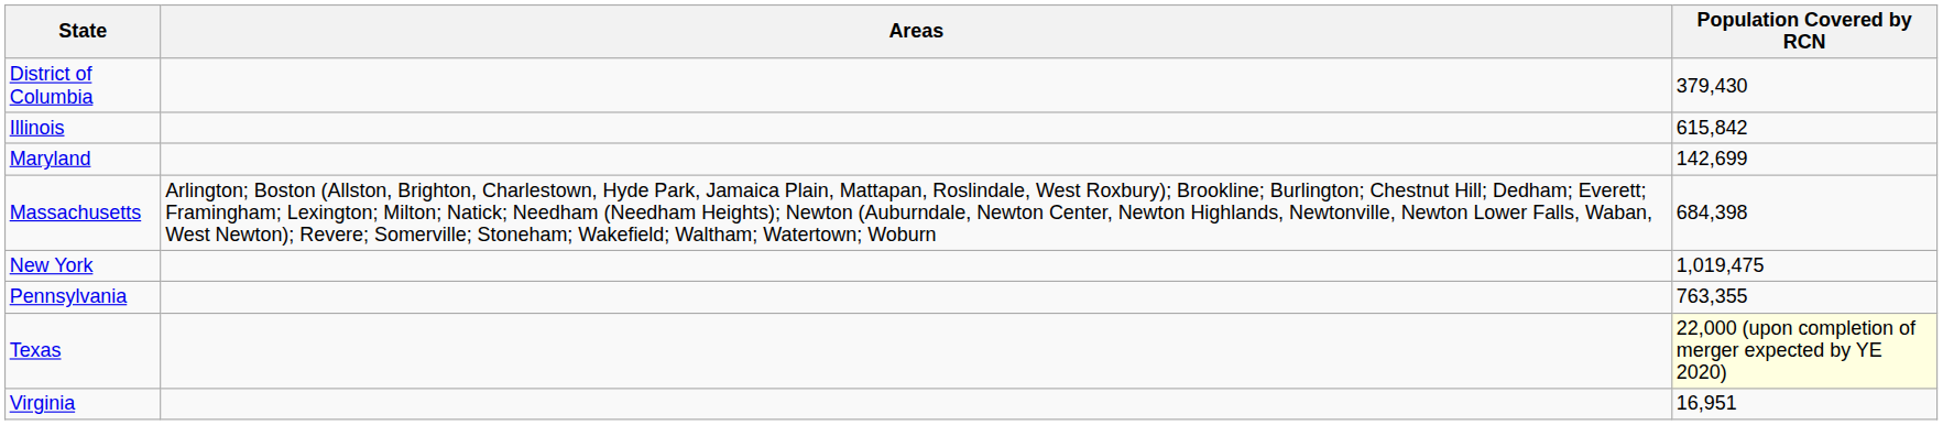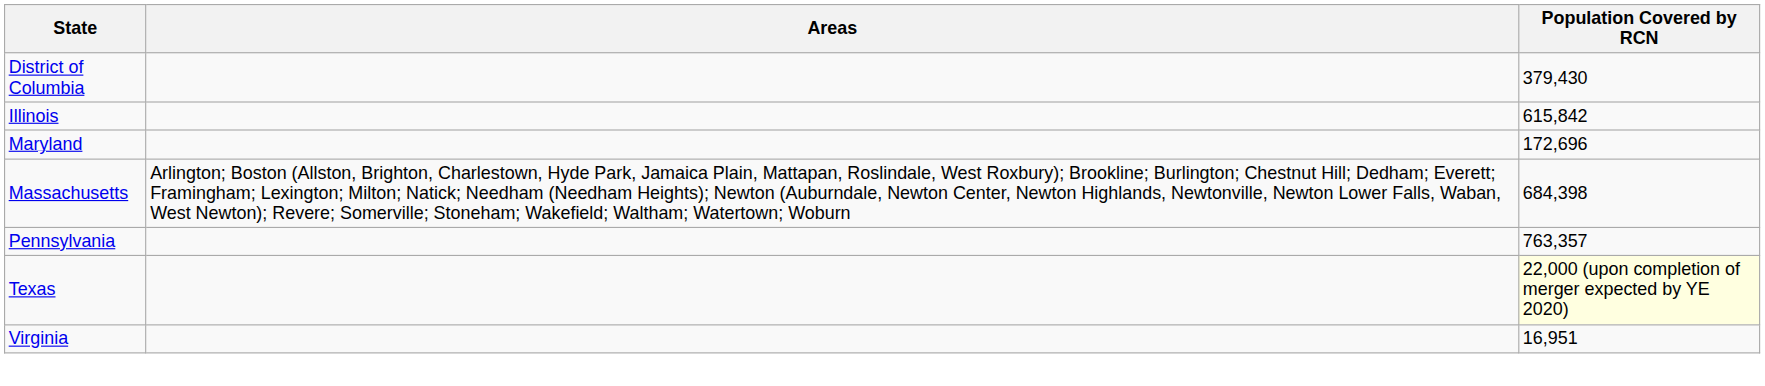 <table class= "wikitable sortable">
 <tr>
 <th>State</th>
 <th>Areas</th>
 <th>Population Covered by RCN</th>
 </tr>
 <tr>
 <td><a href='#'>District of Columbia</a></td>
 <td></td>
 <td>379,430</td>
 </tr>
 <tr>
 <td><a href='#'>Illinois</a></td>
 <td></td>
 <td>615,842</td>
 </tr>
 <tr>
 <td><a href='#'>Maryland</a></td>
 <td></td>
-<td>142,699</td>
+<td>172,696</td>
 </tr>
 <tr>
 <td><a href='#'>Massachusetts</a></td>
 <td>Arlington; Boston (Allston, Brighton, Charlestown, Hyde Park, Jamaica Plain, Mattapan, Roslindale, West Roxbury); Brookline; Burlington; Chestnut Hill; Dedham; Everett; Framingham; Lexington; Milton; Natick; Needham (Needham Heights); Newton (Auburndale, Newton Center, Newton Highlands, Newtonville, Newton Lower Falls, Waban, West Newton); Revere; Somerville; Stoneham; Wakefield; Waltham; Watertown; Woburn</td>
 <td>684,398</td>
 </tr>
 <tr>
-<td><a href='#'>New York</a></td>
-<td></td>
-<td>1,019,475</td>
-</tr>
-<tr>
 <td><a href='#'>Pennsylvania</a></td>
 <td></td>
-<td>763,355</td>
+<td>763,357</td>
 </tr>
 <tr>
 <td><a href='#'>Texas</a></td>
 <td></td>
 <td style="background: lightyellow;">22,000 (upon completion of merger expected by YE 2020)</td>
 </tr>
 <tr>
 <td><a href='#'>Virginia</a></td>
 <td></td>
 <td>16,951</td>
 </tr>
 </table>
